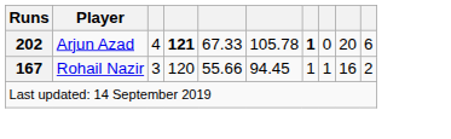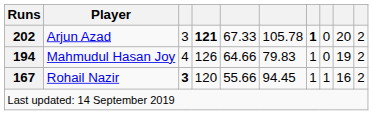 <table class="wikitable sortable">
 <tr>
 <th>Runs</th>
 <th class="unsortable">Player</th>
 <th></th>
 <th></th>
 <th></th>
 <th></th>
 <th></th>
 <th></th>
 <th></th>
 <th></th>
 </tr>
 <tr>
 <th>202</th>
 <td> <a href='#'>Arjun Azad</a></td>
-<td>4</td>
+<td>3</td>
 <td><strong>121</strong></td>
 <td>67.33</td>
 <td>105.78</td>
 <td><strong>1</strong></td>
 <td>0</td>
 <td>20</td>
-<td>6</td>
+<td>2</td>
+</tr>
+<tr>
+<th>194</th>
+<td> <a href='#'>Mahmudul Hasan Joy</a></td>
+<td>4</td>
+<td>126</td>
+<td>64.66</td>
+<td>79.83</td>
+<td>1</td>
+<td>0</td>
+<td>19</td>
+<td>2</td>
 </tr>
 <tr>
 <th>167</th>
 <td> <a href='#'>Rohail Nazir</a></td>
-<td>3</td>
+<td><strong>3</strong></td>
 <td>120</td>
 <td>55.66</td>
 <td>94.45</td>
 <td>1</td>
 <td>1</td>
 <td>16</td>
 <td>2</td>
 </tr>
 <tr class="sortbottom">
 <td colspan="10"><small>Last updated: 14 September 2019</small></td>
 </tr>
 </table>
